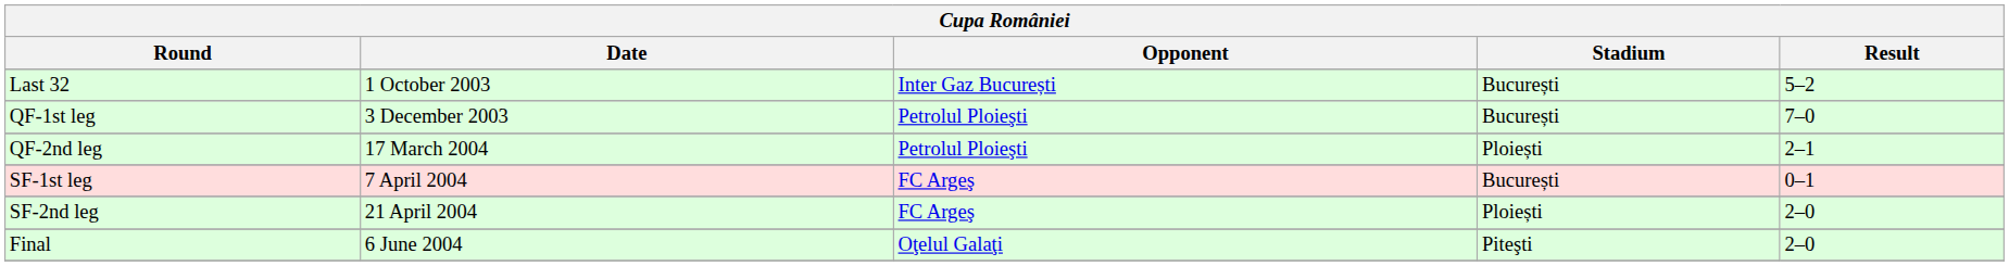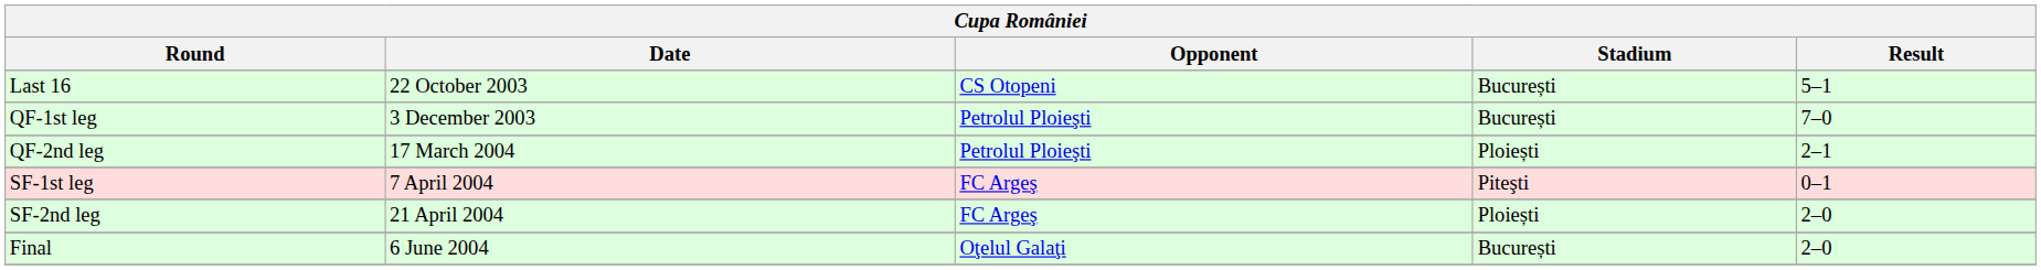 <table class="wikitable" style="width:80%;">
 <tr>
 <th colspan="5" style="text-align:center;"><em>Cupa României</em></th>
 </tr>
 <tr>
 <th>Round</th>
 <th>Date</th>
 <th>Opponent</th>
 <th>Stadium</th>
 <th>Result</th>
 </tr>
 <tr>
 </tr>
+<tr>
+</tr>
 <tr bgcolor="#ddffdd">
-<td>Last 32</td>
-<td>1 October 2003</td>
-<td><a href='#'>Inter Gaz București</a></td>
+<td>Last 16</td>
+<td>22 October 2003</td>
+<td><a href='#'>CS Otopeni</a></td>
 <td>București</td>
-<td>5–2</td>
-</tr>
-<tr>
+<td>5–1</td>
 </tr>
 <tr>
 </tr>
 <tr bgcolor="#ddffdd">
 <td>QF-1st leg</td>
 <td>3 December 2003</td>
 <td><a href='#'>Petrolul Ploieşti</a></td>
 <td>București</td>
 <td>7–0</td>
 </tr>
 <tr>
 </tr>
 <tr bgcolor="#ddffdd">
 <td>QF-2nd leg</td>
 <td>17 March 2004</td>
 <td><a href='#'>Petrolul Ploieşti</a></td>
 <td>Ploiești</td>
 <td>2–1</td>
 </tr>
 <tr>
 </tr>
 <tr bgcolor="#ffdddd">
 <td>SF-1st leg</td>
 <td>7 April 2004</td>
 <td><a href='#'>FC Argeş</a></td>
-<td>București</td>
+<td>Piteşti</td>
 <td>0–1</td>
 </tr>
 <tr>
 </tr>
 <tr bgcolor="#ddffdd">
 <td>SF-2nd leg</td>
 <td>21 April 2004</td>
 <td><a href='#'>FC Argeş</a></td>
 <td>Ploiești</td>
 <td>2–0</td>
 </tr>
 <tr>
 </tr>
 <tr bgcolor="#ddffdd">
 <td>Final</td>
 <td>6 June 2004</td>
 <td><a href='#'>Oţelul Galaţi</a></td>
-<td>Piteşti</td>
+<td>București</td>
 <td>2–0</td>
 </tr>
 <tr>
 </tr>
 </table>
